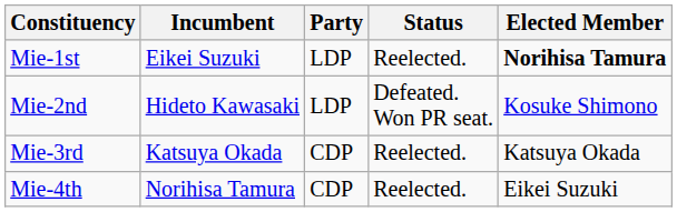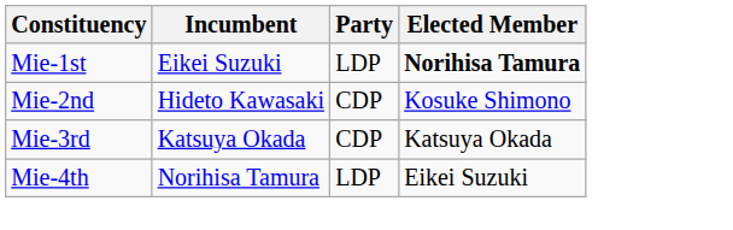 <table class="wikitable">
 <tr>
 <th>Constituency</th>
 <th>Incumbent</th>
 <th>Party</th>
-<th>Status</th>
 <th>Elected Member</th>
 </tr>
 <tr>
 <td><a href='#'>Mie-1st</a></td>
 <td><a href='#'>Eikei Suzuki</a></td>
 <td>LDP</td>
-<td>Reelected.</td>
 <td><strong>Norihisa Tamura</strong></td>
 </tr>
 <tr>
 <td><a href='#'>Mie-2nd</a></td>
 <td><a href='#'>Hideto Kawasaki</a></td>
-<td>LDP</td>
-<td>Defeated.<br>Won PR seat.</td>
+<td>CDP</td>
 <td><a href='#'>Kosuke Shimono</a></td>
 </tr>
 <tr>
 <td><a href='#'>Mie-3rd</a></td>
 <td><a href='#'>Katsuya Okada</a></td>
 <td>CDP</td>
-<td>Reelected.</td>
 <td>Katsuya Okada</td>
 </tr>
 <tr>
 <td><a href='#'>Mie-4th</a></td>
 <td><a href='#'>Norihisa Tamura</a></td>
-<td>CDP</td>
-<td>Reelected.</td>
+<td>LDP</td>
 <td>Eikei Suzuki</td>
 </tr>
 </table>
